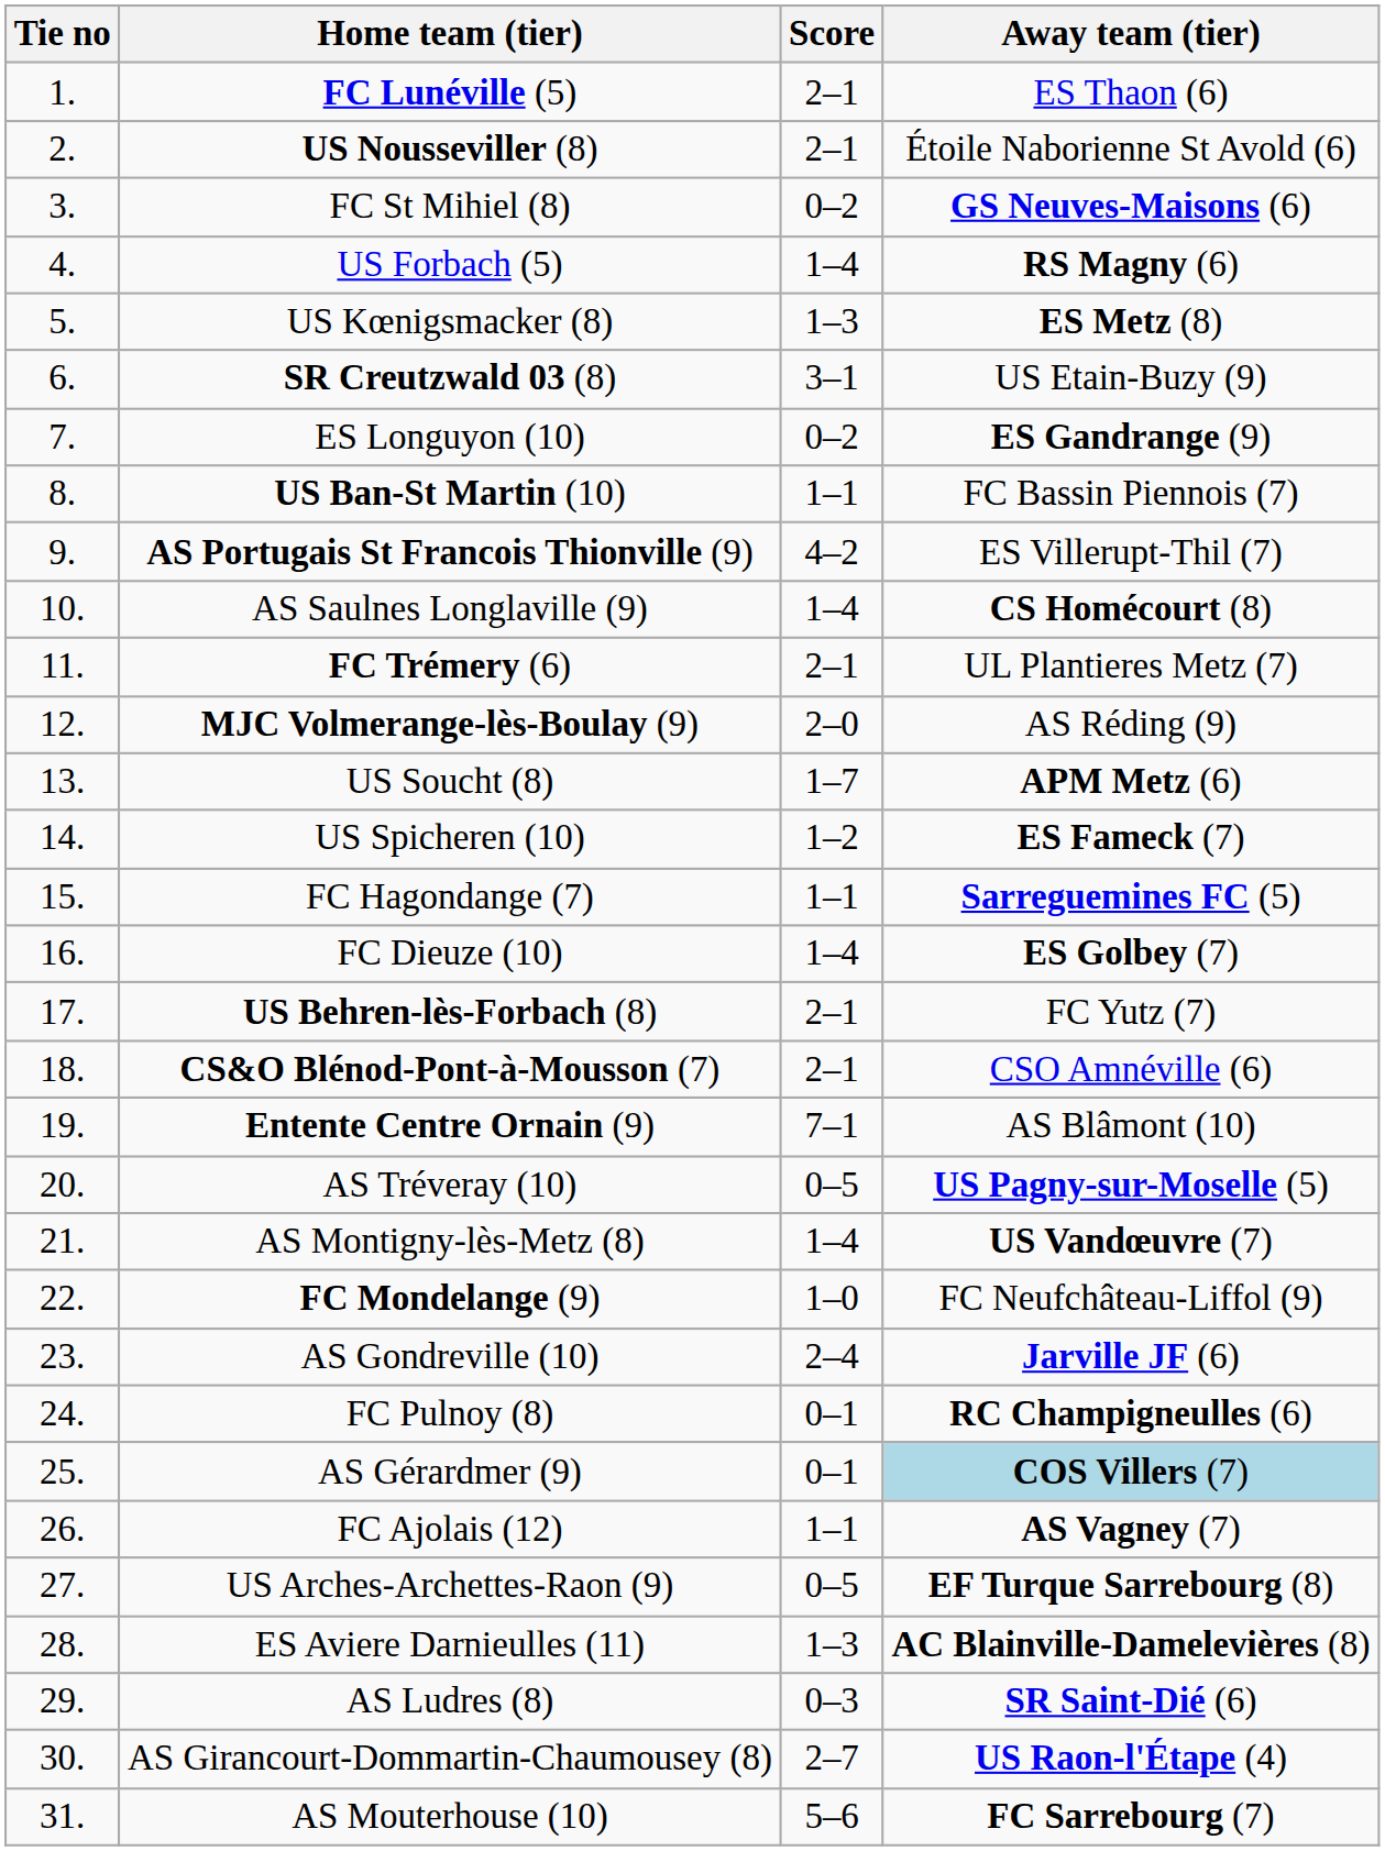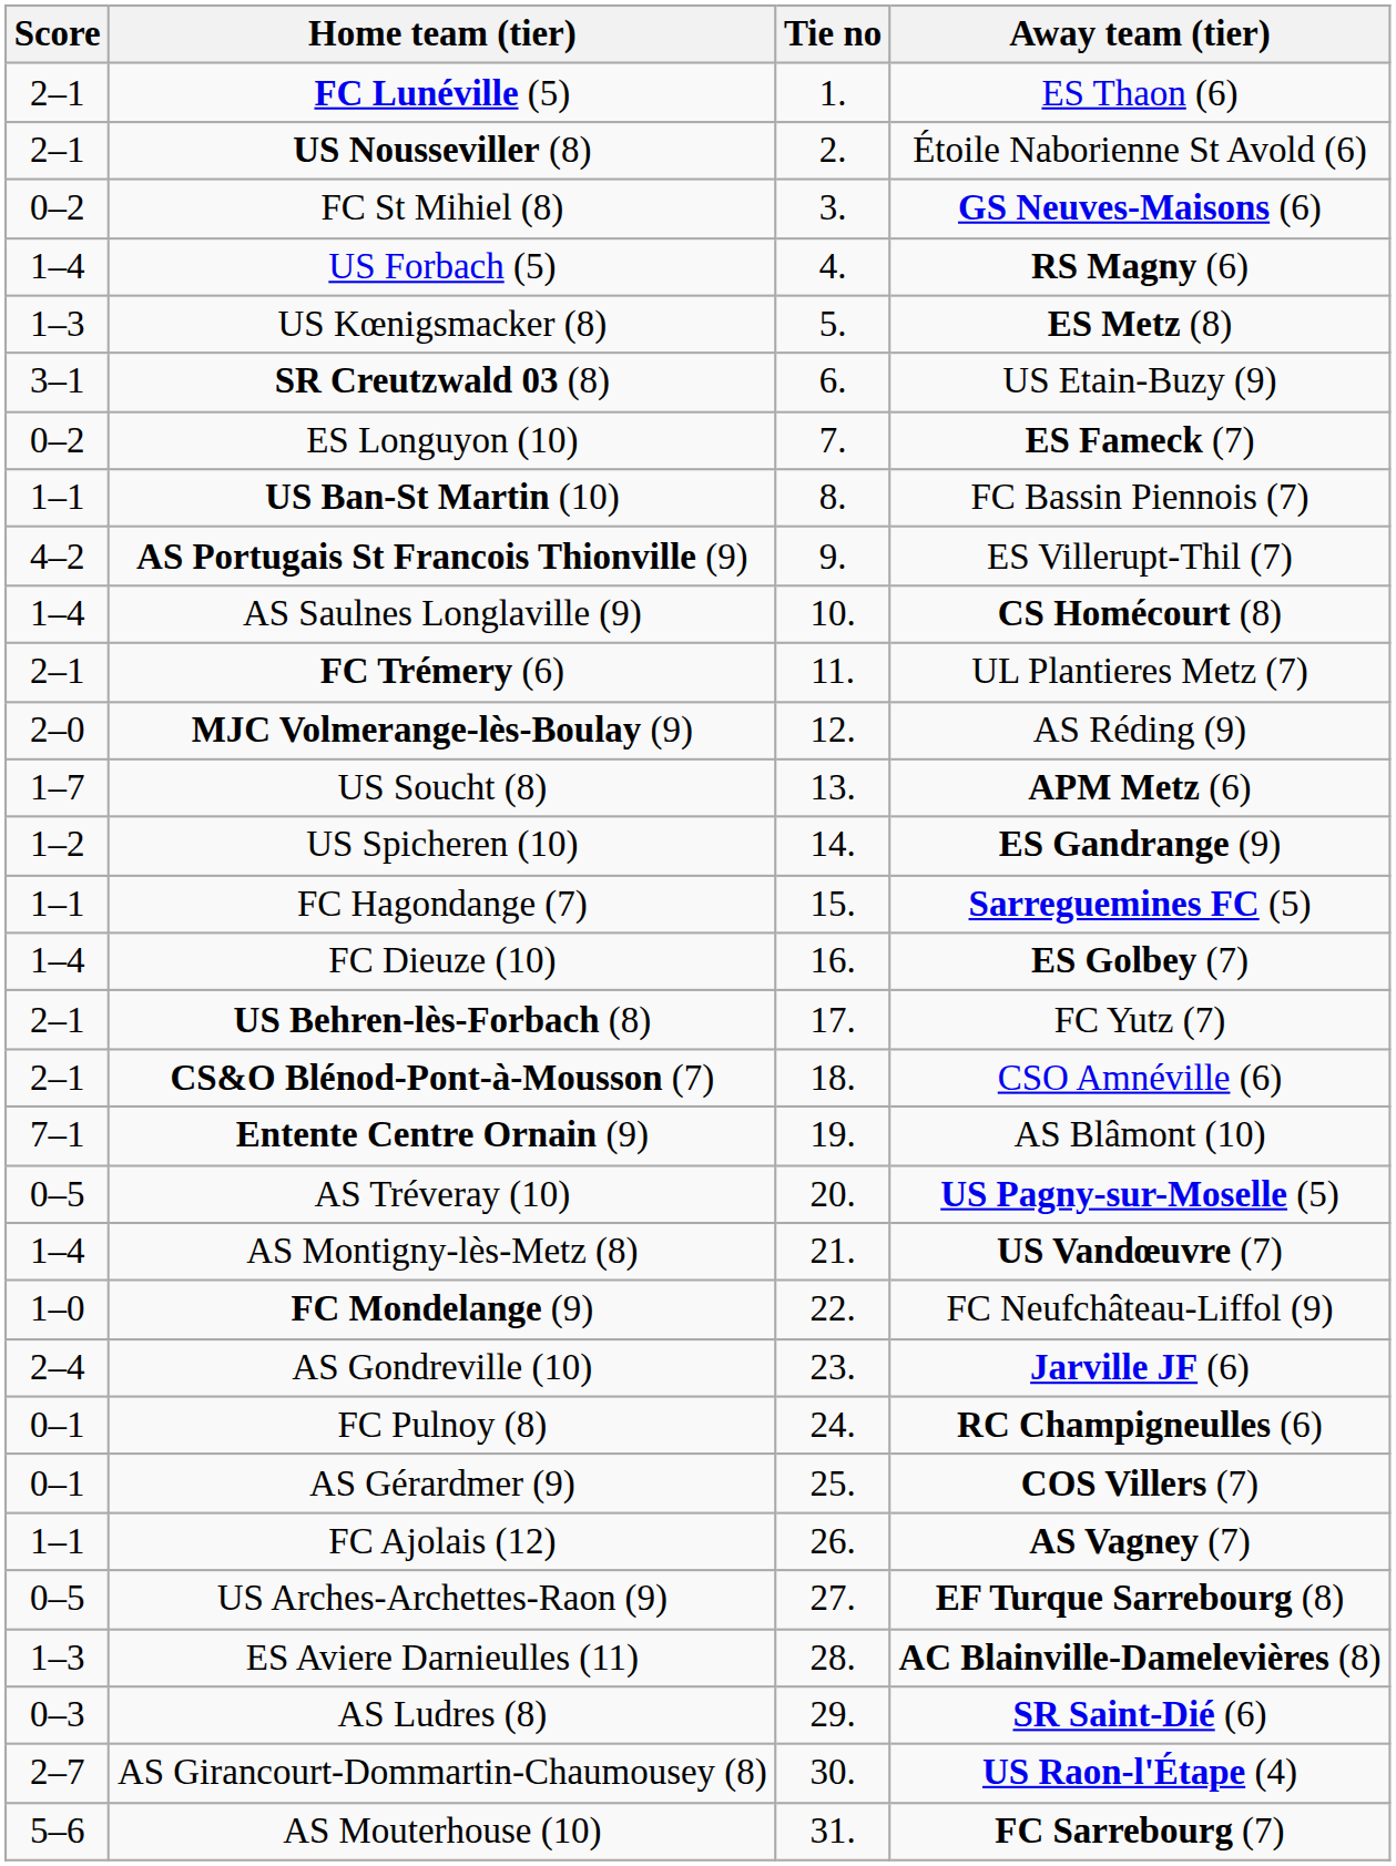 <table class="wikitable" style="text-align: center">
 <tr>
+<th>Score</th>
+<th>Home team (tier)</th>
 <th>Tie no</th>
-<th>Home team (tier)</th>
-<th>Score</th>
 <th>Away team (tier)</th>
 </tr>
 <tr>
+<td>2–1</td>
+<td><strong><a href='#'>FC Lunéville</a></strong> (5)</td>
 <td>1.</td>
-<td><strong><a href='#'>FC Lunéville</a></strong> (5)</td>
-<td>2–1</td>
 <td><a href='#'>ES Thaon</a> (6)</td>
 </tr>
 <tr>
+<td>2–1</td>
+<td><strong>US Nousseviller</strong> (8)</td>
 <td>2.</td>
-<td><strong>US Nousseviller</strong> (8)</td>
-<td>2–1</td>
 <td>Étoile Naborienne St Avold (6)</td>
 </tr>
 <tr>
+<td>0–2</td>
+<td>FC St Mihiel (8)</td>
 <td>3.</td>
-<td>FC St Mihiel (8)</td>
-<td>0–2</td>
 <td><strong><a href='#'>GS Neuves-Maisons</a></strong> (6)</td>
 </tr>
 <tr>
+<td>1–4</td>
+<td><a href='#'>US Forbach</a> (5)</td>
 <td>4.</td>
-<td><a href='#'>US Forbach</a> (5)</td>
-<td>1–4</td>
 <td><strong>RS Magny</strong> (6)</td>
 </tr>
 <tr>
+<td>1–3</td>
+<td>US Kœnigsmacker (8)</td>
 <td>5.</td>
-<td>US Kœnigsmacker (8)</td>
-<td>1–3</td>
 <td><strong>ES Metz</strong> (8)</td>
 </tr>
 <tr>
+<td>3–1</td>
+<td><strong>SR Creutzwald 03</strong> (8)</td>
 <td>6.</td>
-<td><strong>SR Creutzwald 03</strong> (8)</td>
-<td>3–1</td>
 <td>US Etain-Buzy (9)</td>
 </tr>
 <tr>
+<td>0–2</td>
+<td>ES Longuyon (10)</td>
 <td>7.</td>
-<td>ES Longuyon (10)</td>
-<td>0–2</td>
+<td><strong>ES Fameck</strong> (7)</td>
+</tr>
+<tr>
+<td>1–1 </td>
+<td><strong>US Ban-St Martin</strong> (10)</td>
+<td>8.</td>
+<td>FC Bassin Piennois (7)</td>
+</tr>
+<tr>
+<td>4–2</td>
+<td><strong>AS Portugais St Francois Thionville</strong> (9)</td>
+<td>9.</td>
+<td>ES Villerupt-Thil (7)</td>
+</tr>
+<tr>
+<td>1–4</td>
+<td>AS Saulnes Longlaville (9)</td>
+<td>10.</td>
+<td><strong>CS Homécourt</strong> (8)</td>
+</tr>
+<tr>
+<td>2–1 </td>
+<td><strong>FC Trémery</strong> (6)</td>
+<td>11.</td>
+<td>UL Plantieres Metz (7)</td>
+</tr>
+<tr>
+<td>2–0</td>
+<td><strong>MJC Volmerange-lès-Boulay</strong> (9)</td>
+<td>12.</td>
+<td>AS Réding (9)</td>
+</tr>
+<tr>
+<td>1–7</td>
+<td>US Soucht (8)</td>
+<td>13.</td>
+<td><strong>APM Metz</strong> (6)</td>
+</tr>
+<tr>
+<td>1–2</td>
+<td>US Spicheren (10)</td>
+<td>14.</td>
 <td><strong>ES Gandrange</strong> (9)</td>
 </tr>
 <tr>
-<td>8.</td>
-<td><strong>US Ban-St Martin</strong> (10)</td>
 <td>1–1 </td>
-<td>FC Bassin Piennois (7)</td>
-</tr>
-<tr>
-<td>9.</td>
-<td><strong>AS Portugais St Francois Thionville</strong> (9)</td>
-<td>4–2</td>
-<td>ES Villerupt-Thil (7)</td>
-</tr>
-<tr>
-<td>10.</td>
-<td>AS Saulnes Longlaville (9)</td>
-<td>1–4</td>
-<td><strong>CS Homécourt</strong> (8)</td>
-</tr>
-<tr>
-<td>11.</td>
-<td><strong>FC Trémery</strong> (6)</td>
-<td>2–1 </td>
-<td>UL Plantieres Metz (7)</td>
-</tr>
-<tr>
-<td>12.</td>
-<td><strong>MJC Volmerange-lès-Boulay</strong> (9)</td>
-<td>2–0</td>
-<td>AS Réding (9)</td>
-</tr>
-<tr>
-<td>13.</td>
-<td>US Soucht (8)</td>
-<td>1–7</td>
-<td><strong>APM Metz</strong> (6)</td>
-</tr>
-<tr>
-<td>14.</td>
-<td>US Spicheren (10)</td>
-<td>1–2</td>
-<td><strong>ES Fameck</strong> (7)</td>
-</tr>
-<tr>
+<td>FC Hagondange (7)</td>
 <td>15.</td>
-<td>FC Hagondange (7)</td>
-<td>1–1 </td>
 <td><strong><a href='#'>Sarreguemines FC</a></strong> (5)</td>
 </tr>
 <tr>
+<td>1–4</td>
+<td>FC Dieuze (10)</td>
 <td>16.</td>
-<td>FC Dieuze (10)</td>
-<td>1–4</td>
 <td><strong>ES Golbey</strong> (7)</td>
 </tr>
 <tr>
+<td>2–1</td>
+<td><strong>US Behren-lès-Forbach</strong> (8)</td>
 <td>17.</td>
-<td><strong>US Behren-lès-Forbach</strong> (8)</td>
-<td>2–1</td>
 <td>FC Yutz (7)</td>
 </tr>
 <tr>
+<td>2–1</td>
+<td><strong>CS&O Blénod-Pont-à-Mousson</strong> (7)</td>
 <td>18.</td>
-<td><strong>CS&O Blénod-Pont-à-Mousson</strong> (7)</td>
-<td>2–1</td>
 <td><a href='#'>CSO Amnéville</a> (6)</td>
 </tr>
 <tr>
+<td>7–1</td>
+<td><strong>Entente Centre Ornain</strong> (9)</td>
 <td>19.</td>
-<td><strong>Entente Centre Ornain</strong> (9)</td>
-<td>7–1</td>
 <td>AS Blâmont (10)</td>
 </tr>
 <tr>
+<td>0–5</td>
+<td>AS Tréveray (10)</td>
 <td>20.</td>
-<td>AS Tréveray (10)</td>
-<td>0–5</td>
 <td><strong><a href='#'>US Pagny-sur-Moselle</a></strong> (5)</td>
 </tr>
 <tr>
+<td>1–4</td>
+<td>AS Montigny-lès-Metz (8)</td>
 <td>21.</td>
-<td>AS Montigny-lès-Metz (8)</td>
-<td>1–4</td>
 <td><strong>US Vandœuvre</strong> (7)</td>
 </tr>
 <tr>
+<td>1–0</td>
+<td><strong>FC Mondelange</strong> (9)</td>
 <td>22.</td>
-<td><strong>FC Mondelange</strong> (9)</td>
-<td>1–0</td>
 <td>FC Neufchâteau-Liffol (9)</td>
 </tr>
 <tr>
+<td>2–4</td>
+<td>AS Gondreville (10)</td>
 <td>23.</td>
-<td>AS Gondreville (10)</td>
-<td>2–4</td>
 <td><strong><a href='#'>Jarville JF</a></strong> (6)</td>
 </tr>
 <tr>
+<td>0–1</td>
+<td>FC Pulnoy (8)</td>
 <td>24.</td>
-<td>FC Pulnoy (8)</td>
-<td>0–1</td>
 <td><strong>RC Champigneulles</strong> (6)</td>
 </tr>
 <tr>
+<td>0–1 </td>
+<td>AS Gérardmer (9)</td>
 <td>25.</td>
-<td>AS Gérardmer (9)</td>
-<td>0–1 </td>
-<td style="background: lightblue;"><strong>COS Villers</strong> (7)</td>
+<td><strong>COS Villers</strong> (7)</td>
 </tr>
 <tr>
+<td>1–1 </td>
+<td>FC Ajolais (12)</td>
 <td>26.</td>
-<td>FC Ajolais (12)</td>
-<td>1–1 </td>
 <td><strong>AS Vagney</strong> (7)</td>
 </tr>
 <tr>
+<td>0–5</td>
+<td>US Arches-Archettes-Raon (9)</td>
 <td>27.</td>
-<td>US Arches-Archettes-Raon (9)</td>
-<td>0–5</td>
 <td><strong>EF Turque Sarrebourg</strong> (8)</td>
 </tr>
 <tr>
+<td>1–3</td>
+<td>ES Aviere Darnieulles (11)</td>
 <td>28.</td>
-<td>ES Aviere Darnieulles (11)</td>
-<td>1–3</td>
 <td><strong>AC Blainville-Damelevières</strong> (8)</td>
 </tr>
 <tr>
+<td>0–3</td>
+<td>AS Ludres (8)</td>
 <td>29.</td>
-<td>AS Ludres (8)</td>
-<td>0–3</td>
 <td><strong><a href='#'>SR Saint-Dié</a></strong> (6)</td>
 </tr>
 <tr>
+<td>2–7</td>
+<td>AS Girancourt-Dommartin-Chaumousey (8)</td>
 <td>30.</td>
-<td>AS Girancourt-Dommartin-Chaumousey (8)</td>
-<td>2–7</td>
 <td><strong><a href='#'>US Raon-l'Étape</a></strong> (4)</td>
 </tr>
 <tr>
+<td>5–6 </td>
+<td>AS Mouterhouse (10)</td>
 <td>31.</td>
-<td>AS Mouterhouse (10)</td>
-<td>5–6 </td>
 <td><strong>FC Sarrebourg</strong> (7)</td>
 </tr>
 </table>
